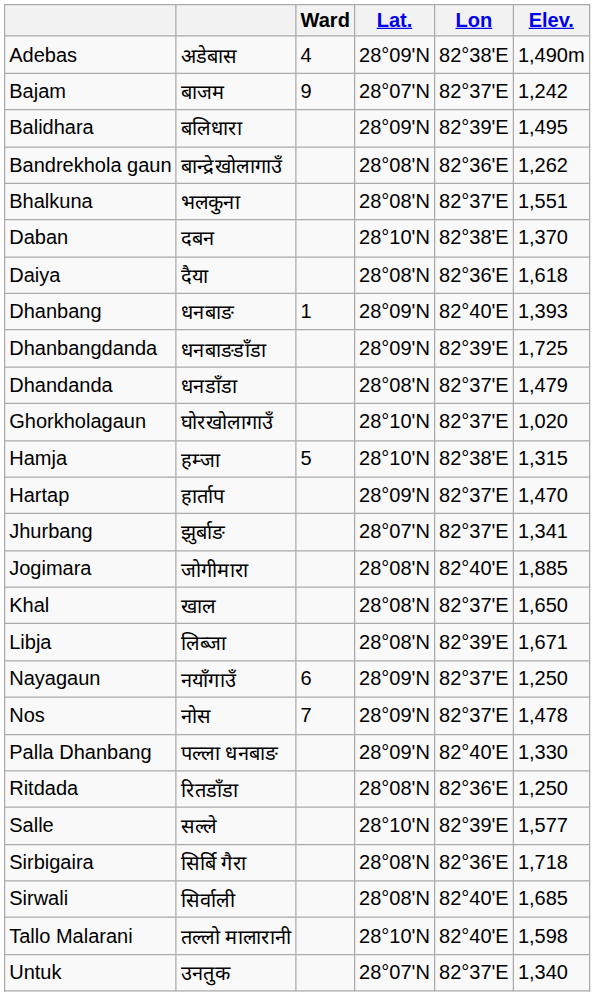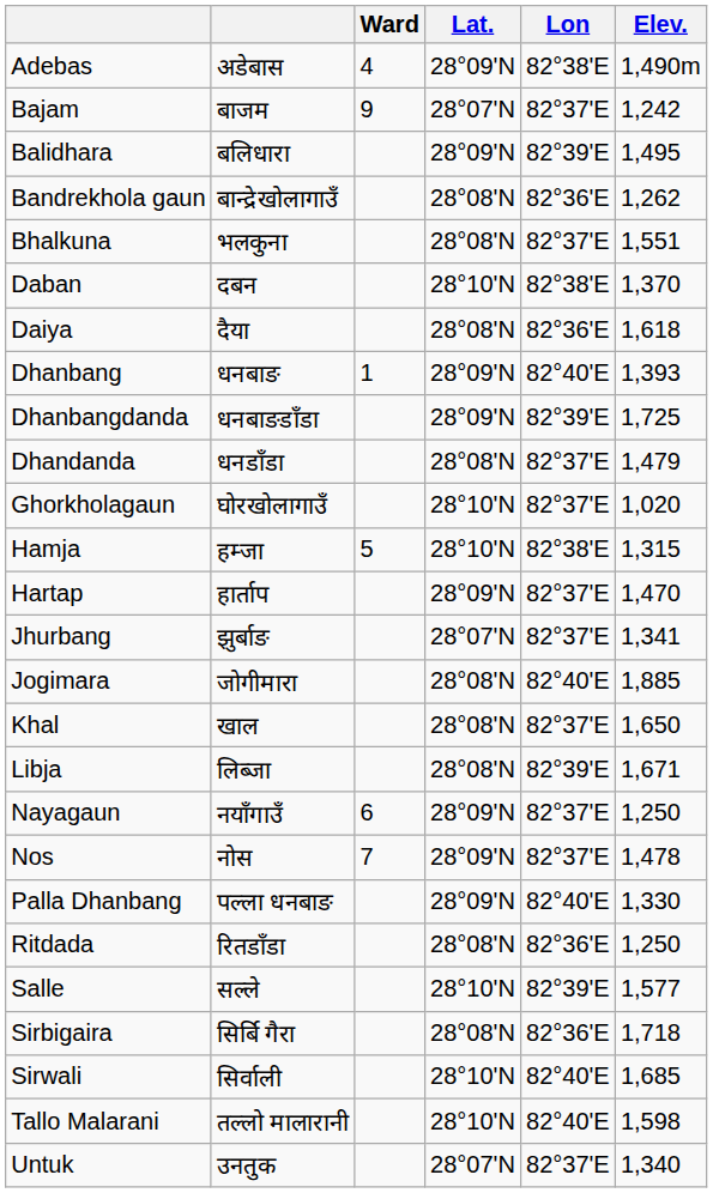 <table class="wikitable">
 <tr>
 <th></th>
 <th></th>
 <th>Ward</th>
 <th><a href='#'>Lat.</a></th>
 <th><a href='#'>Lon</a></th>
 <th><a href='#'>Elev.</a></th>
 </tr>
 <tr>
 <td>Adebas</td>
 <td>अडेबास</td>
 <td>4</td>
 <td>28°09'N</td>
 <td>82°38'E</td>
 <td>1,490m</td>
 </tr>
 <tr>
 <td>Bajam</td>
 <td>बाजम</td>
 <td>9</td>
 <td>28°07'N</td>
 <td>82°37'E</td>
 <td>1,242</td>
 </tr>
 <tr>
 <td>Balidhara</td>
 <td>बलिधारा</td>
 <td></td>
 <td>28°09'N</td>
 <td>82°39'E</td>
 <td>1,495</td>
 </tr>
 <tr>
 <td>Bandrekhola gaun</td>
 <td>बान्द्रेखोलागाउँ</td>
 <td></td>
 <td>28°08'N</td>
 <td>82°36'E</td>
 <td>1,262</td>
 </tr>
 <tr>
 <td>Bhalkuna</td>
 <td>भलकुना</td>
 <td></td>
 <td>28°08'N</td>
 <td>82°37'E</td>
 <td>1,551</td>
 </tr>
 <tr>
 <td>Daban</td>
 <td>दबन</td>
 <td></td>
 <td>28°10'N</td>
 <td>82°38'E</td>
 <td>1,370</td>
 </tr>
 <tr>
 <td>Daiya</td>
 <td>दैया</td>
 <td></td>
 <td>28°08'N</td>
 <td>82°36'E</td>
 <td>1,618</td>
 </tr>
 <tr>
 <td>Dhanbang</td>
 <td>धनबाङ</td>
 <td>1</td>
 <td>28°09'N</td>
 <td>82°40'E</td>
 <td>1,393</td>
 </tr>
 <tr>
 <td>Dhanbangdanda</td>
 <td>धनबाङडाँडा</td>
 <td></td>
 <td>28°09'N</td>
 <td>82°39'E</td>
 <td>1,725</td>
 </tr>
 <tr>
 <td>Dhandanda</td>
 <td>धनडाँडा</td>
 <td></td>
 <td>28°08'N</td>
 <td>82°37'E</td>
 <td>1,479</td>
 </tr>
 <tr>
 <td>Ghorkholagaun</td>
 <td>घोरखोलागाउँ</td>
 <td></td>
 <td>28°10'N</td>
 <td>82°37'E</td>
 <td>1,020</td>
 </tr>
 <tr>
 <td>Hamja</td>
 <td>हम्जा</td>
 <td>5</td>
 <td>28°10'N</td>
 <td>82°38'E</td>
 <td>1,315</td>
 </tr>
 <tr>
 <td>Hartap</td>
 <td>हार्ताप</td>
 <td></td>
 <td>28°09'N</td>
 <td>82°37'E</td>
 <td>1,470</td>
 </tr>
 <tr>
 <td>Jhurbang</td>
 <td>झुर्बाङ</td>
 <td></td>
 <td>28°07'N</td>
 <td>82°37'E</td>
 <td>1,341</td>
 </tr>
 <tr>
 <td>Jogimara</td>
 <td>जोगीमारा</td>
 <td></td>
 <td>28°08'N</td>
 <td>82°40'E</td>
 <td>1,885</td>
 </tr>
 <tr>
 <td>Khal</td>
 <td>खाल</td>
 <td></td>
 <td>28°08'N</td>
 <td>82°37'E</td>
 <td>1,650</td>
 </tr>
 <tr>
 <td>Libja</td>
 <td>लिब्जा</td>
 <td></td>
 <td>28°08'N</td>
 <td>82°39'E</td>
 <td>1,671</td>
 </tr>
 <tr>
 <td>Nayagaun</td>
 <td>नयाँगाउँ</td>
 <td>6</td>
 <td>28°09'N</td>
 <td>82°37'E</td>
 <td>1,250</td>
 </tr>
 <tr>
 <td>Nos</td>
 <td>नोस</td>
 <td>7</td>
 <td>28°09'N</td>
 <td>82°37'E</td>
 <td>1,478</td>
 </tr>
 <tr>
 <td>Palla Dhanbang</td>
 <td>पल्ला धनबाङ</td>
 <td></td>
 <td>28°09'N</td>
 <td>82°40'E</td>
 <td>1,330</td>
 </tr>
 <tr>
 <td>Ritdada</td>
 <td>रितडाँडा</td>
 <td></td>
 <td>28°08'N</td>
 <td>82°36'E</td>
 <td>1,250</td>
 </tr>
 <tr>
 <td>Salle</td>
 <td>सल्ले</td>
 <td></td>
 <td>28°10'N</td>
 <td>82°39'E</td>
 <td>1,577</td>
 </tr>
 <tr>
 <td>Sirbigaira</td>
 <td>सिर्बि गैरा</td>
 <td></td>
 <td>28°08'N</td>
 <td>82°36'E</td>
 <td>1,718</td>
 </tr>
 <tr>
 <td>Sirwali</td>
 <td>सिर्वाली</td>
 <td></td>
-<td>28°08'N</td>
+<td>28°10'N</td>
 <td>82°40'E</td>
 <td>1,685</td>
 </tr>
 <tr>
 <td>Tallo Malarani</td>
 <td>तल्लो मालारानी</td>
 <td></td>
 <td>28°10'N</td>
 <td>82°40'E</td>
 <td>1,598</td>
 </tr>
 <tr>
 <td>Untuk</td>
 <td>उनतुक</td>
 <td></td>
 <td>28°07'N</td>
 <td>82°37'E</td>
 <td>1,340</td>
 </tr>
 </table>
